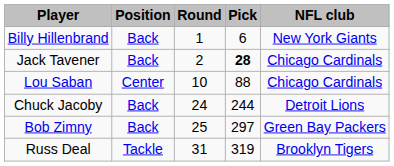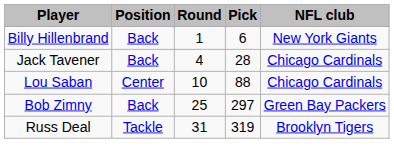 <table class="wikitable" style="text-align:center;">
 <tr style="background:#C0C0C0;">
 <td><strong>Player</strong></td>
 <td><strong>Position</strong></td>
 <td><strong>Round</strong></td>
 <td><strong>Pick</strong></td>
 <td><strong>NFL club</strong></td>
 </tr>
 <tr align="center" bgcolor="">
 <td><a href='#'>Billy Hillenbrand</a></td>
 <td><a href='#'>Back</a></td>
 <td>1</td>
 <td>6</td>
 <td><a href='#'>New York Giants</a></td>
 </tr>
 <tr align="center" bgcolor="">
 <td>Jack Tavener</td>
 <td><a href='#'>Back</a></td>
-<td>2</td>
-<td><strong>28</strong></td>
+<td>4</td>
+<td>28</td>
 <td><a href='#'>Chicago Cardinals</a></td>
 </tr>
 <tr align="center" bgcolor="">
 <td><a href='#'>Lou Saban</a></td>
 <td><a href='#'>Center</a></td>
 <td>10</td>
 <td>88</td>
 <td><a href='#'>Chicago Cardinals</a></td>
-</tr>
-<tr align="center" bgcolor="">
-<td>Chuck Jacoby</td>
-<td><a href='#'>Back</a></td>
-<td>24</td>
-<td>244</td>
-<td><a href='#'>Detroit Lions</a></td>
 </tr>
 <tr align="center" bgcolor="">
 <td><a href='#'>Bob Zimny</a></td>
 <td><a href='#'>Back</a></td>
 <td>25</td>
 <td>297</td>
 <td><a href='#'>Green Bay Packers</a></td>
 </tr>
 <tr align="center" bgcolor="">
 <td>Russ Deal</td>
 <td><a href='#'>Tackle</a></td>
 <td>31</td>
 <td>319</td>
 <td><a href='#'>Brooklyn Tigers</a></td>
 </tr>
 </table>
